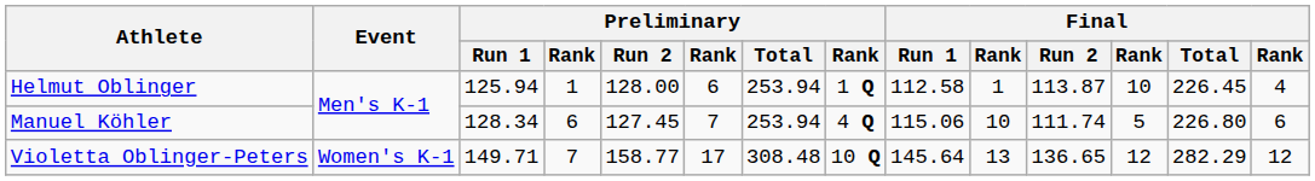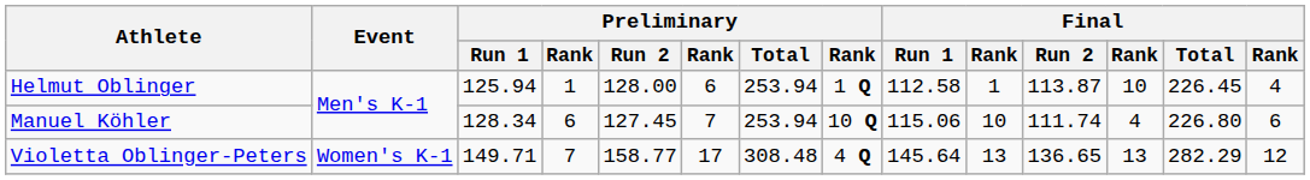 <table class=wikitable style=font-size:90%;text-align:center>
 <tr>
 <th rowspan=2>Athlete</th>
 <th rowspan=2>Event</th>
 <th colspan=6>Preliminary</th>
 <th colspan=6>Final</th>
 </tr>
 <tr style=font-size:95%>
 <th>Run 1</th>
 <th>Rank</th>
 <th>Run 2</th>
 <th>Rank</th>
 <th>Total</th>
 <th>Rank</th>
 <th>Run 1</th>
 <th>Rank</th>
 <th>Run 2</th>
 <th>Rank</th>
 <th>Total</th>
 <th>Rank</th>
 </tr>
 <tr>
 <td align=left><a href='#'>Helmut Oblinger</a></td>
 <td align=left rowspan=2><a href='#'>Men's K-1</a></td>
 <td>125.94</td>
 <td>1</td>
 <td>128.00</td>
 <td>6</td>
 <td>253.94</td>
 <td>1 <strong>Q</strong></td>
 <td>112.58</td>
 <td>1</td>
 <td>113.87</td>
 <td>10</td>
 <td>226.45</td>
 <td>4</td>
 </tr>
 <tr>
 <td align=left><a href='#'>Manuel Köhler</a></td>
 <td>128.34</td>
 <td>6</td>
 <td>127.45</td>
 <td>7</td>
 <td>253.94</td>
-<td>4  <strong>Q</strong></td>
+<td>10  <strong>Q</strong></td>
 <td>115.06</td>
 <td>10</td>
 <td>111.74</td>
-<td>5</td>
+<td>4</td>
 <td>226.80</td>
 <td>6</td>
 </tr>
 <tr>
 <td align=left><a href='#'>Violetta Oblinger-Peters</a></td>
 <td align=left><a href='#'>Women's K-1</a></td>
 <td>149.71</td>
 <td>7</td>
 <td>158.77</td>
 <td>17</td>
 <td>308.48</td>
-<td>10  <strong>Q</strong></td>
+<td>4  <strong>Q</strong></td>
 <td>145.64</td>
 <td>13</td>
 <td>136.65</td>
-<td>12</td>
+<td>13</td>
 <td>282.29</td>
 <td>12</td>
 </tr>
 </table>
